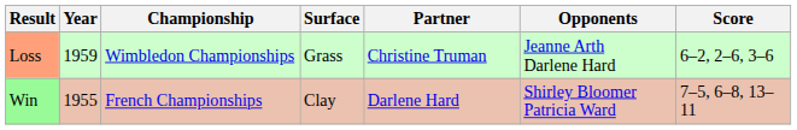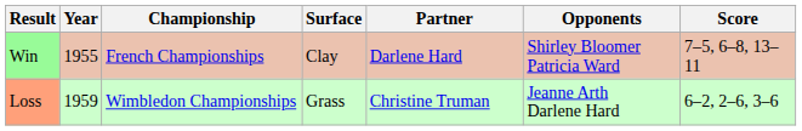 <table class="sortable wikitable">
 <tr>
 <th style="width:40px">Result</th>
 <th style="width:30px">Year</th>
 <th style="width:180px">Championship</th>
 <th style="width:50px">Surface</th>
 <th style="width:140px">Partner</th>
 <th style="width:140px">Opponents</th>
 <th style="width:100px" class="unsortable">Score</th>
 </tr>
+<tr style="background:#ebc2af;">
+<td style="background:#98fb98;">Win</td>
+<td>1955</td>
+<td><a href='#'>French Championships</a></td>
+<td>Clay</td>
+<td> <a href='#'>Darlene Hard</a></td>
+<td> <a href='#'>Shirley Bloomer</a> <br>  <a href='#'>Patricia Ward</a></td>
+<td>7–5, 6–8, 13–11</td>
+</tr>
 <tr style="background:#ccffcc;">
 <td style="background:#ffa07a;">Loss</td>
 <td>1959</td>
 <td><a href='#'>Wimbledon Championships</a></td>
 <td>Grass</td>
 <td> <a href='#'>Christine Truman</a></td>
 <td> <a href='#'>Jeanne Arth</a><br> Darlene Hard</td>
 <td>6–2, 2–6, 3–6</td>
 </tr>
-<tr style="background:#ebc2af;">
-<td style="background:#98fb98;">Win</td>
-<td>1955</td>
-<td><a href='#'>French Championships</a></td>
-<td>Clay</td>
-<td> <a href='#'>Darlene Hard</a></td>
-<td> <a href='#'>Shirley Bloomer</a> <br>  <a href='#'>Patricia Ward</a></td>
-<td>7–5, 6–8, 13–11</td>
-</tr>
 </table>
